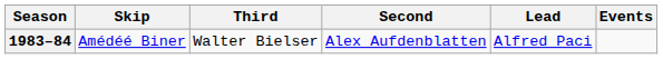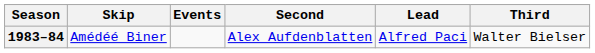 <table class="wikitable">
 <tr>
 <th scope="col">Season</th>
 <th scope="col">Skip</th>
-<th scope="col">Third</th>
+<th scope="col">Events</th>
 <th scope="col">Second</th>
 <th scope="col">Lead</th>
-<th scope="col">Events</th>
+<th scope="col">Third</th>
 </tr>
 <tr>
 <th scope="row">1983–84</th>
 <td><a href='#'>Amédéé Biner</a></td>
-<td>Walter Bielser</td>
+<td> </td>
 <td><a href='#'>Alex Aufdenblatten</a></td>
 <td><a href='#'>Alfred Paci</a></td>
-<td> </td>
+<td>Walter Bielser</td>
 </tr>
 </table>
